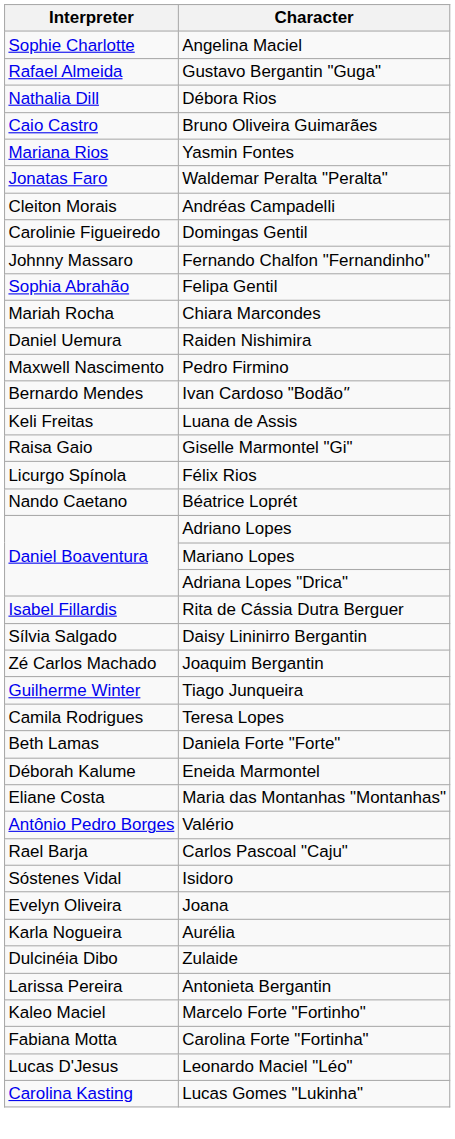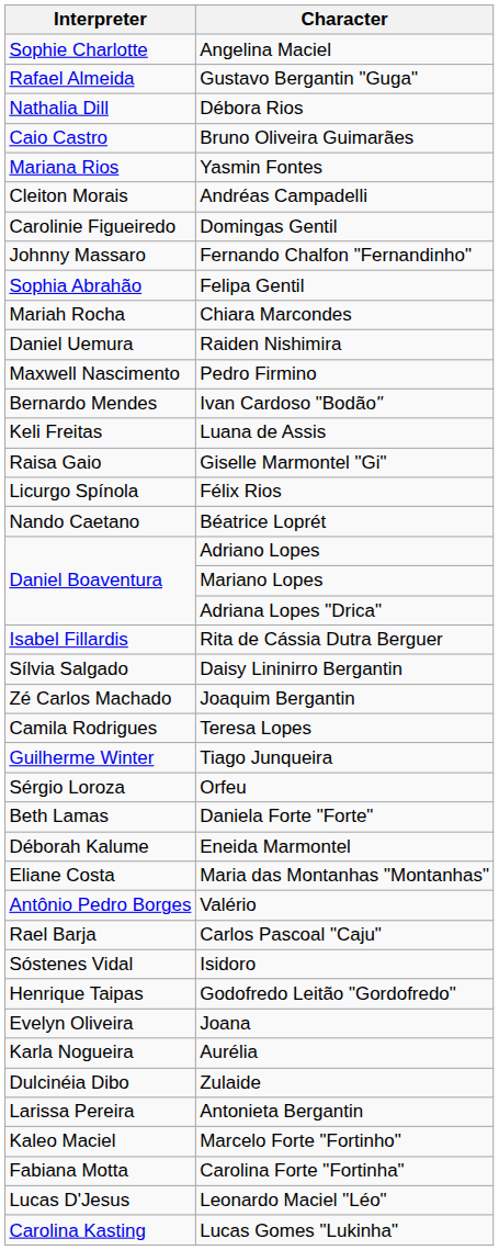 <table class="wikitable">
 <tr>
 <th>Interpreter</th>
 <th>Character</th>
 </tr>
 <tr>
 <td><a href='#'>Sophie Charlotte</a></td>
 <td>Angelina Maciel</td>
 </tr>
 <tr>
 <td><a href='#'>Rafael Almeida</a></td>
 <td>Gustavo Bergantin "Guga"</td>
 </tr>
 <tr>
 <td><a href='#'>Nathalia Dill</a></td>
 <td>Débora Rios</td>
 </tr>
 <tr>
 <td><a href='#'>Caio Castro</a></td>
 <td>Bruno Oliveira Guimarães</td>
 </tr>
 <tr>
 <td><a href='#'>Mariana Rios</a></td>
 <td>Yasmin Fontes</td>
-</tr>
-<tr>
-<td><a href='#'>Jonatas Faro</a></td>
-<td>Waldemar Peralta "Peralta"</td>
 </tr>
 <tr>
 <td>Cleiton Morais</td>
 <td>Andréas Campadelli</td>
 </tr>
 <tr>
 <td>Carolinie Figueiredo</td>
 <td>Domingas Gentil</td>
 </tr>
 <tr>
 <td>Johnny Massaro</td>
 <td>Fernando Chalfon "Fernandinho"</td>
 </tr>
 <tr>
 <td><a href='#'>Sophia Abrahão</a></td>
 <td>Felipa Gentil</td>
 </tr>
 <tr>
 <td>Mariah Rocha</td>
 <td>Chiara Marcondes</td>
 </tr>
 <tr>
 <td>Daniel Uemura</td>
 <td>Raiden Nishimira</td>
 </tr>
 <tr>
 <td>Maxwell Nascimento</td>
 <td>Pedro Firmino</td>
 </tr>
 <tr>
 <td>Bernardo Mendes</td>
 <td>Ivan Cardoso "Bodão<em>"</em></td>
 </tr>
 <tr>
 <td>Keli Freitas</td>
 <td>Luana de Assis</td>
 </tr>
 <tr>
 <td>Raisa Gaio</td>
 <td>Giselle Marmontel "Gi"</td>
 </tr>
 <tr>
 <td>Licurgo Spínola</td>
 <td>Félix Rios</td>
 </tr>
 <tr>
 <td>Nando Caetano</td>
 <td>Béatrice Loprét</td>
 </tr>
 <tr>
 <td rowspan="3"><a href='#'>Daniel Boaventura</a></td>
 <td>Adriano Lopes</td>
 </tr>
 <tr>
 <td>Mariano Lopes</td>
 </tr>
 <tr>
 <td>Adriana Lopes "Drica"</td>
 </tr>
 <tr>
 <td><a href='#'>Isabel Fillardis</a></td>
 <td>Rita de Cássia Dutra Berguer</td>
 </tr>
 <tr>
 <td>Sílvia Salgado</td>
 <td>Daisy Lininirro Bergantin</td>
 </tr>
 <tr>
 <td>Zé Carlos Machado</td>
 <td>Joaquim Bergantin</td>
 </tr>
 <tr>
+<td>Camila Rodrigues</td>
+<td>Teresa Lopes</td>
+</tr>
+<tr>
 <td><a href='#'>Guilherme Winter</a></td>
 <td>Tiago Junqueira</td>
 </tr>
 <tr>
-<td>Camila Rodrigues</td>
-<td>Teresa Lopes</td>
+<td>Sérgio Loroza</td>
+<td>Orfeu</td>
 </tr>
 <tr>
 <td>Beth Lamas</td>
 <td>Daniela Forte "Forte"</td>
 </tr>
 <tr>
 <td>Déborah Kalume</td>
 <td>Eneida Marmontel</td>
 </tr>
 <tr>
 <td>Eliane Costa</td>
 <td>Maria das Montanhas "Montanhas"</td>
 </tr>
 <tr>
 <td><a href='#'>Antônio Pedro Borges</a></td>
 <td>Valério</td>
 </tr>
 <tr>
 <td>Rael Barja</td>
 <td>Carlos Pascoal "Caju"</td>
 </tr>
 <tr>
 <td>Sóstenes Vidal</td>
 <td>Isidoro</td>
+</tr>
+<tr>
+<td>Henrique Taipas</td>
+<td>Godofredo Leitão "Gordofredo"</td>
 </tr>
 <tr>
 <td>Evelyn Oliveira</td>
 <td>Joana</td>
 </tr>
 <tr>
 <td>Karla Nogueira</td>
 <td>Aurélia</td>
 </tr>
 <tr>
 <td>Dulcinéia Dibo</td>
 <td>Zulaide</td>
 </tr>
 <tr>
 <td>Larissa Pereira</td>
 <td>Antonieta Bergantin</td>
 </tr>
 <tr>
 <td>Kaleo Maciel</td>
 <td>Marcelo Forte "Fortinho"</td>
 </tr>
 <tr>
 <td>Fabiana Motta</td>
 <td>Carolina Forte "Fortinha"</td>
 </tr>
 <tr>
 <td>Lucas D'Jesus</td>
 <td>Leonardo Maciel "Léo"</td>
 </tr>
 <tr>
 <td><a href='#'>Carolina Kasting</a></td>
 <td>Lucas Gomes "Lukinha"</td>
 </tr>
 </table>
